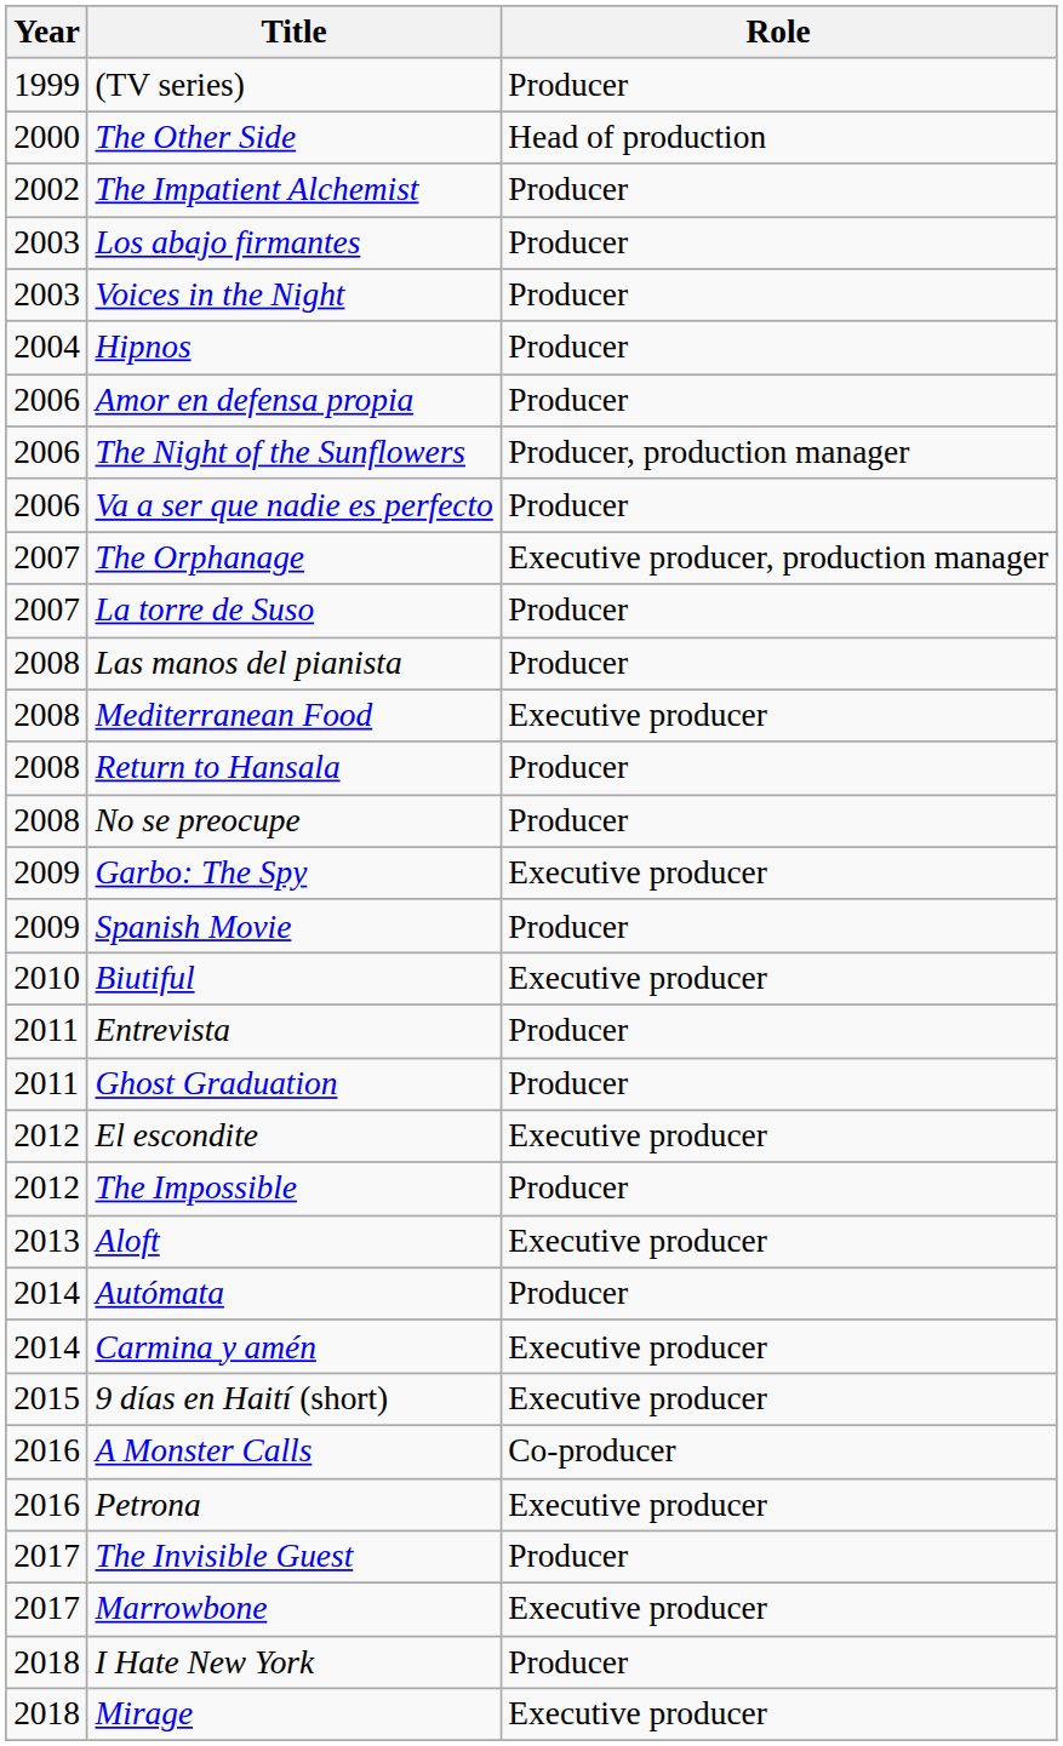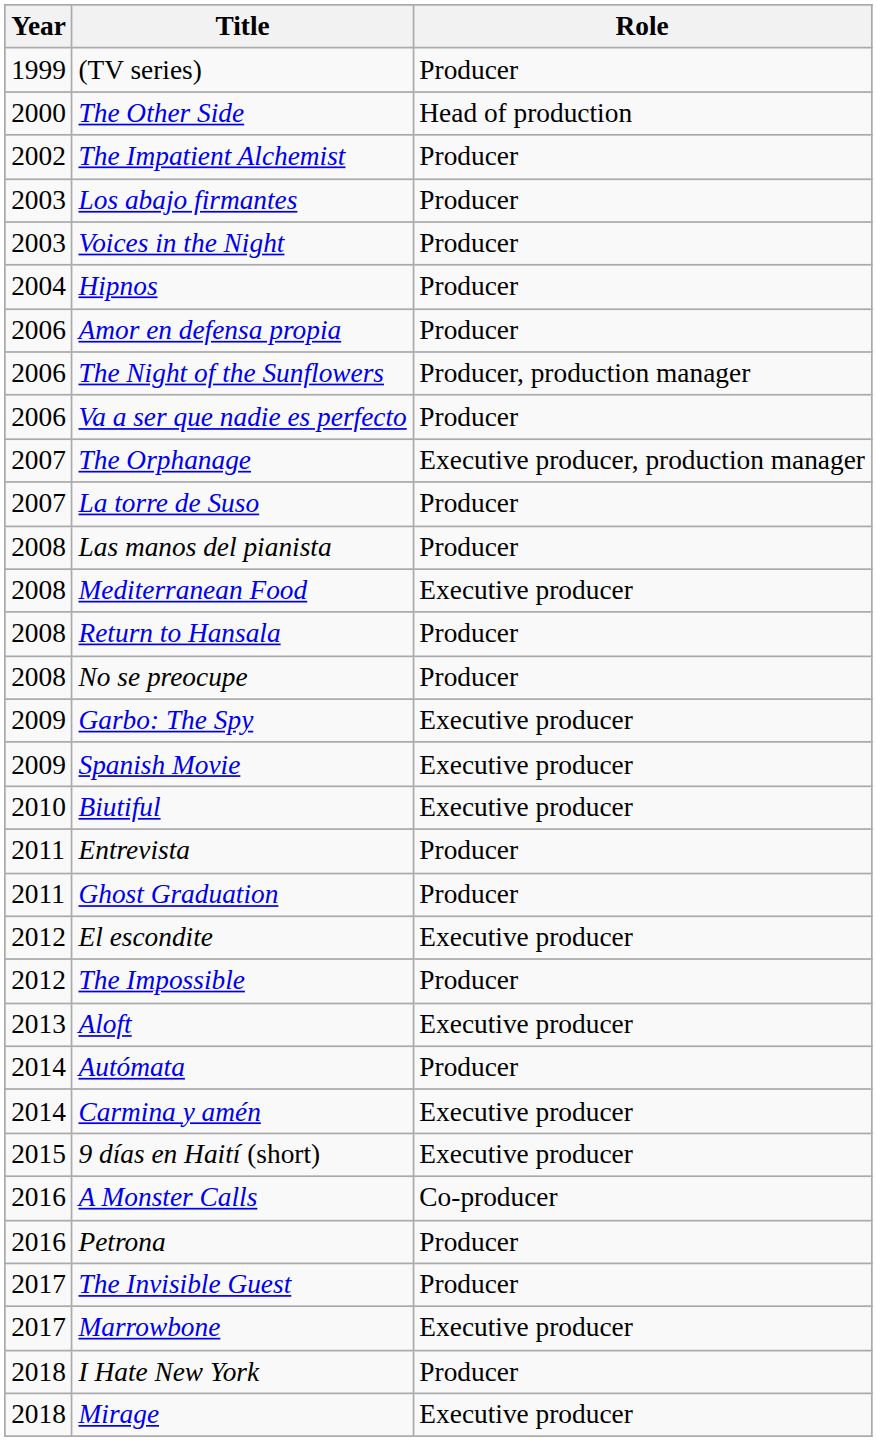 <table class="wikitable">
 <tr>
 <th>Year</th>
 <th>Title</th>
 <th>Role</th>
 </tr>
 <tr>
 <td>1999</td>
 <td><em></em> (TV series)</td>
 <td>Producer</td>
 </tr>
 <tr>
 <td>2000</td>
 <td><em><a href='#'>The Other Side</a></em></td>
 <td>Head of production</td>
 </tr>
 <tr>
 <td>2002</td>
 <td><em><a href='#'>The Impatient Alchemist</a></em></td>
 <td>Producer</td>
 </tr>
 <tr>
 <td>2003</td>
 <td><em><a href='#'>Los abajo firmantes</a></em></td>
 <td>Producer</td>
 </tr>
 <tr>
 <td>2003</td>
 <td><em><a href='#'>Voices in the Night</a></em></td>
 <td>Producer</td>
 </tr>
 <tr>
 <td>2004</td>
 <td><em><a href='#'>Hipnos</a></em></td>
 <td>Producer</td>
 </tr>
 <tr>
 <td>2006</td>
 <td><em><a href='#'>Amor en defensa propia</a></em></td>
 <td>Producer</td>
 </tr>
 <tr>
 <td>2006</td>
 <td><em><a href='#'>The Night of the Sunflowers</a></em></td>
 <td>Producer, production manager</td>
 </tr>
 <tr>
 <td>2006</td>
 <td><em><a href='#'>Va a ser que nadie es perfecto</a></em></td>
 <td>Producer</td>
 </tr>
 <tr>
 <td>2007</td>
 <td><em><a href='#'>The Orphanage</a></em></td>
 <td>Executive producer, production manager</td>
 </tr>
 <tr>
 <td>2007</td>
 <td><em><a href='#'>La torre de Suso</a></em></td>
 <td>Producer</td>
 </tr>
 <tr>
 <td>2008</td>
 <td><em>Las manos del pianista</em></td>
 <td>Producer</td>
 </tr>
 <tr>
 <td>2008</td>
 <td><em><a href='#'>Mediterranean Food</a></em></td>
 <td>Executive producer</td>
 </tr>
 <tr>
 <td>2008</td>
 <td><em><a href='#'>Return to Hansala</a></em></td>
 <td>Producer</td>
 </tr>
 <tr>
 <td>2008</td>
 <td><em>No se preocupe</em></td>
 <td>Producer</td>
 </tr>
 <tr>
 <td>2009</td>
 <td><em><a href='#'>Garbo: The Spy</a></em></td>
 <td>Executive producer</td>
 </tr>
 <tr>
 <td>2009</td>
 <td><em><a href='#'>Spanish Movie</a></em></td>
-<td>Producer</td>
+<td>Executive producer</td>
 </tr>
 <tr>
 <td>2010</td>
 <td><em><a href='#'>Biutiful</a></em></td>
 <td>Executive producer</td>
 </tr>
 <tr>
 <td>2011</td>
 <td><em>Entrevista</em></td>
 <td>Producer</td>
 </tr>
 <tr>
 <td>2011</td>
 <td><em><a href='#'>Ghost Graduation</a></em></td>
 <td>Producer</td>
 </tr>
 <tr>
 <td>2012</td>
 <td><em>El escondite</em></td>
 <td>Executive producer</td>
 </tr>
 <tr>
 <td>2012</td>
 <td><em><a href='#'>The Impossible</a></em></td>
 <td>Producer</td>
 </tr>
 <tr>
 <td>2013</td>
 <td><em><a href='#'>Aloft</a></em></td>
 <td>Executive producer</td>
 </tr>
 <tr>
 <td>2014</td>
 <td><em><a href='#'>Autómata</a></em></td>
 <td>Producer</td>
 </tr>
 <tr>
 <td>2014</td>
 <td><em><a href='#'>Carmina y amén</a></em></td>
 <td>Executive producer</td>
 </tr>
 <tr>
 <td>2015</td>
 <td><em>9 días en Haití</em> (short)</td>
 <td>Executive producer</td>
 </tr>
 <tr>
 <td>2016</td>
 <td><em><a href='#'>A Monster Calls</a></em></td>
 <td>Co-producer</td>
 </tr>
 <tr>
 <td>2016</td>
 <td><em>Petrona</em></td>
-<td>Executive producer</td>
+<td>Producer</td>
 </tr>
 <tr>
 <td>2017</td>
 <td><em><a href='#'>The Invisible Guest</a></em></td>
 <td>Producer</td>
 </tr>
 <tr>
 <td>2017</td>
 <td><em><a href='#'>Marrowbone</a></em></td>
 <td>Executive producer</td>
 </tr>
 <tr>
 <td>2018</td>
 <td><em>I Hate New York</em></td>
 <td>Producer</td>
 </tr>
 <tr>
 <td>2018</td>
 <td><em><a href='#'>Mirage</a></em></td>
 <td>Executive producer</td>
 </tr>
 </table>
